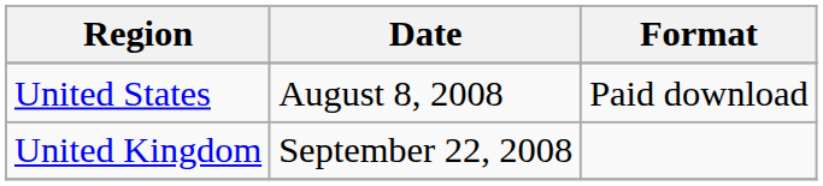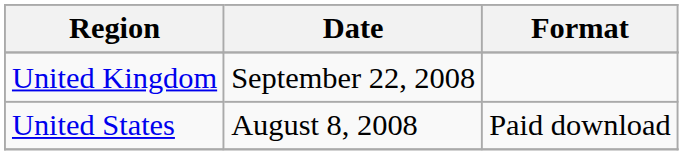 <table class="wikitable">
 <tr>
 <th>Region</th>
 <th>Date</th>
 <th>Format</th>
 </tr>
 <tr>
 </tr>
 <tr>
+<td><a href='#'>United Kingdom</a></td>
+<td rowspan="1">September 22, 2008</td>
+<td></td>
+</tr>
+<tr>
 <td><a href='#'>United States</a></td>
 <td rowspan="1">August 8, 2008</td>
 <td>Paid download</td>
 </tr>
 <tr>
-<td><a href='#'>United Kingdom</a></td>
-<td rowspan="1">September 22, 2008</td>
-<td></td>
-</tr>
-<tr>
 </tr>
 </table>
